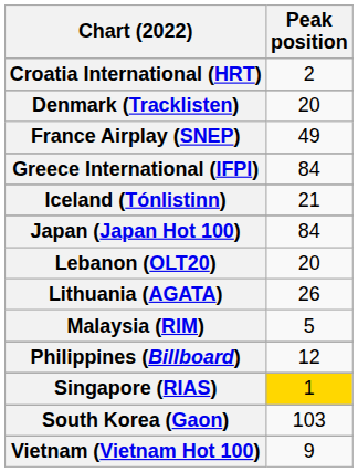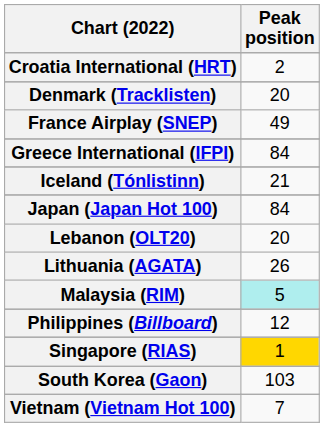 <table class="wikitable sortable plainrowheaders" style="text-align:center">
 <tr>
 <th scope="col">Chart (2022)</th>
 <th scope="col">Peak<br>position</th>
 </tr>
 <tr>
 </tr>
 <tr>
 </tr>
 <tr>
 </tr>
 <tr>
 </tr>
 <tr>
 </tr>
 <tr>
 </tr>
 <tr>
 </tr>
 <tr>
 </tr>
 <tr>
 <th scope="row">Croatia International (<a href='#'>HRT</a>)</th>
 <td>2</td>
 </tr>
 <tr>
 </tr>
 <tr>
 <th scope="row">Denmark (<a href='#'>Tracklisten</a>)</th>
 <td>20</td>
 </tr>
 <tr>
 <th scope="row">France Airplay (<a href='#'>SNEP</a>)</th>
 <td>49</td>
 </tr>
 <tr>
 </tr>
 <tr>
 </tr>
 <tr>
 <th scope="row">Greece International (<a href='#'>IFPI</a>)</th>
 <td>84</td>
 </tr>
 <tr>
 </tr>
 <tr>
 <th scope="row">Iceland (<a href='#'>Tónlistinn</a>)</th>
 <td>21</td>
 </tr>
 <tr>
 </tr>
 <tr>
 <th scope="row">Japan (<a href='#'>Japan Hot 100</a>)</th>
 <td>84</td>
 </tr>
 <tr>
 <th scope="row">Lebanon (<a href='#'>OLT20</a>)</th>
 <td>20</td>
 </tr>
 <tr>
 <th scope="row">Lithuania (<a href='#'>AGATA</a>)</th>
 <td>26</td>
 </tr>
 <tr>
 <th scope="row">Malaysia (<a href='#'>RIM</a>)</th>
-<td>5</td>
+<td style="background: paleturquoise;">5</td>
 </tr>
 <tr>
 </tr>
 <tr>
 </tr>
 <tr>
 </tr>
 <tr>
 </tr>
 <tr>
 <th scope="row">Philippines (<em><a href='#'>Billboard</a></em>)</th>
 <td>12</td>
 </tr>
 <tr>
 </tr>
 <tr>
 </tr>
 <tr>
 </tr>
 <tr>
 </tr>
 <tr>
 <th scope="row">Singapore (<a href='#'>RIAS</a>)</th>
 <td style="background: gold;">1</td>
 </tr>
 <tr>
 </tr>
 <tr>
 </tr>
 <tr>
 </tr>
 <tr>
 <th scope="row">South Korea (<a href='#'>Gaon</a>)</th>
 <td>103</td>
 </tr>
 <tr>
 </tr>
 <tr>
 </tr>
 <tr>
 </tr>
 <tr>
 </tr>
 <tr>
 </tr>
 <tr>
 </tr>
 <tr>
 </tr>
 <tr>
 </tr>
 <tr>
 </tr>
 <tr>
 <th scope="row">Vietnam (<a href='#'>Vietnam Hot 100</a>)</th>
-<td>9</td>
+<td>7</td>
 </tr>
 </table>
